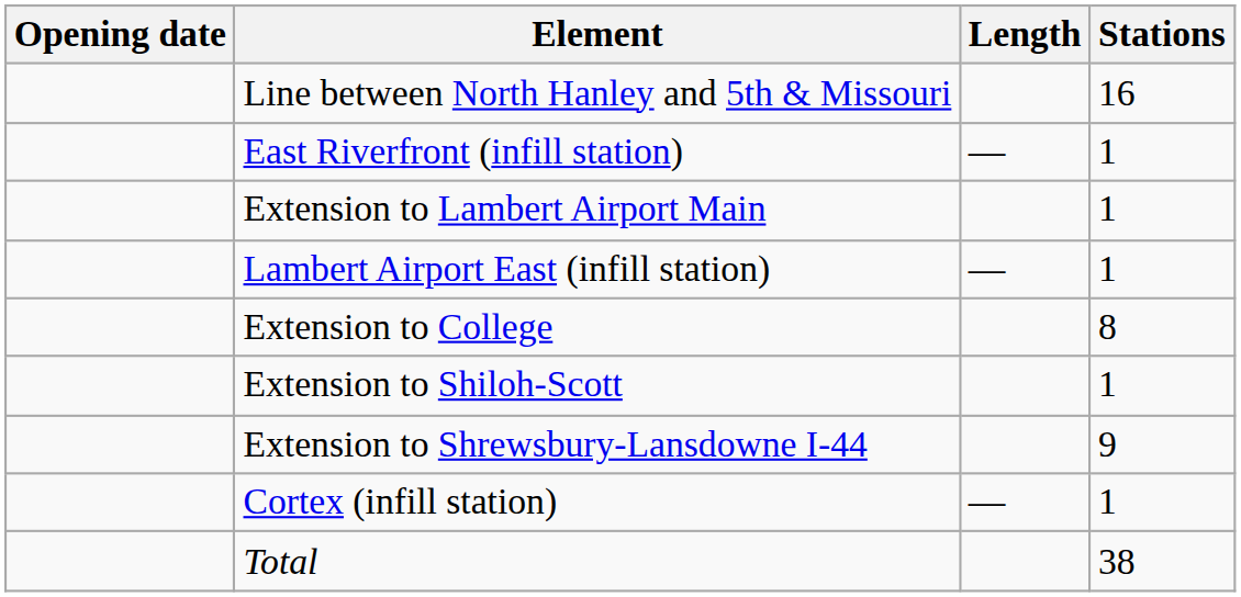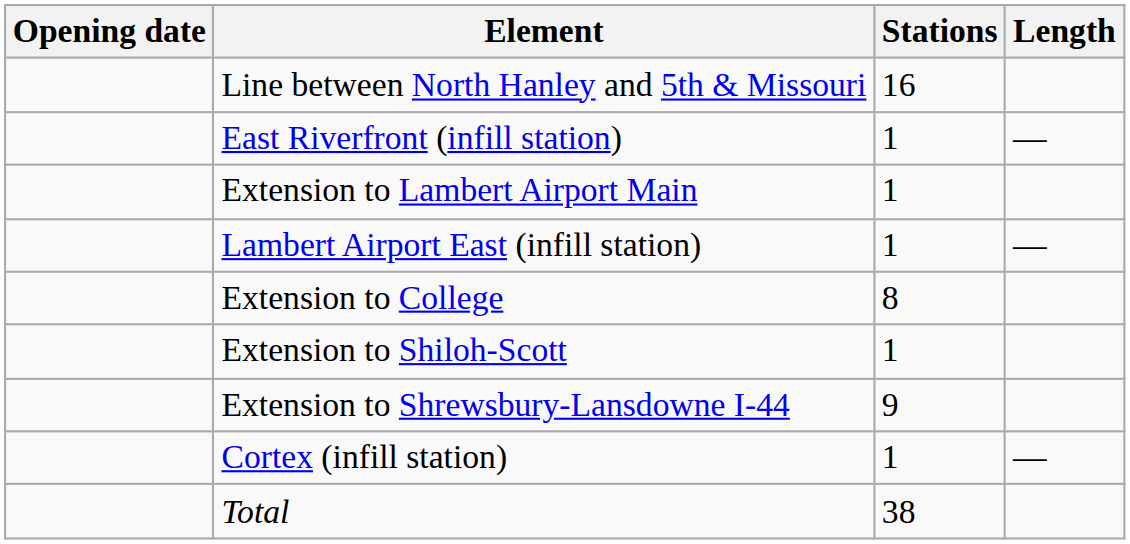 <table class="wikitable">
 <tr>
 <th>Opening date</th>
 <th>Element</th>
+<th>Stations</th>
 <th>Length</th>
-<th>Stations</th>
 </tr>
 <tr>
 <td></td>
 <td>Line between <a href='#'>North Hanley</a> and <a href='#'>5th & Missouri</a></td>
+<td>16</td>
 <td></td>
-<td>16</td>
 </tr>
 <tr>
 <td></td>
 <td><a href='#'>East Riverfront</a> (<a href='#'>infill station</a>)</td>
+<td>1</td>
 <td>—</td>
-<td>1</td>
 </tr>
 <tr>
 <td></td>
 <td>Extension to <a href='#'>Lambert Airport Main</a></td>
+<td>1</td>
 <td></td>
-<td>1</td>
 </tr>
 <tr>
 <td></td>
 <td><a href='#'>Lambert Airport East</a> (infill station)</td>
+<td>1</td>
 <td>—</td>
-<td>1</td>
 </tr>
 <tr>
 <td></td>
 <td>Extension to <a href='#'>College</a></td>
+<td>8</td>
 <td></td>
-<td>8</td>
 </tr>
 <tr>
 <td></td>
 <td>Extension to <a href='#'>Shiloh-Scott</a></td>
+<td>1</td>
 <td></td>
-<td>1</td>
 </tr>
 <tr>
 <td></td>
 <td>Extension to <a href='#'>Shrewsbury-Lansdowne I-44</a></td>
+<td>9</td>
 <td></td>
-<td>9</td>
 </tr>
 <tr>
 <td></td>
 <td><a href='#'>Cortex</a> (infill station)</td>
+<td>1</td>
 <td>—</td>
-<td>1</td>
 </tr>
 <tr>
 <td></td>
 <td><em>Total</em></td>
+<td>38</td>
 <td></td>
-<td>38</td>
 </tr>
 </table>
